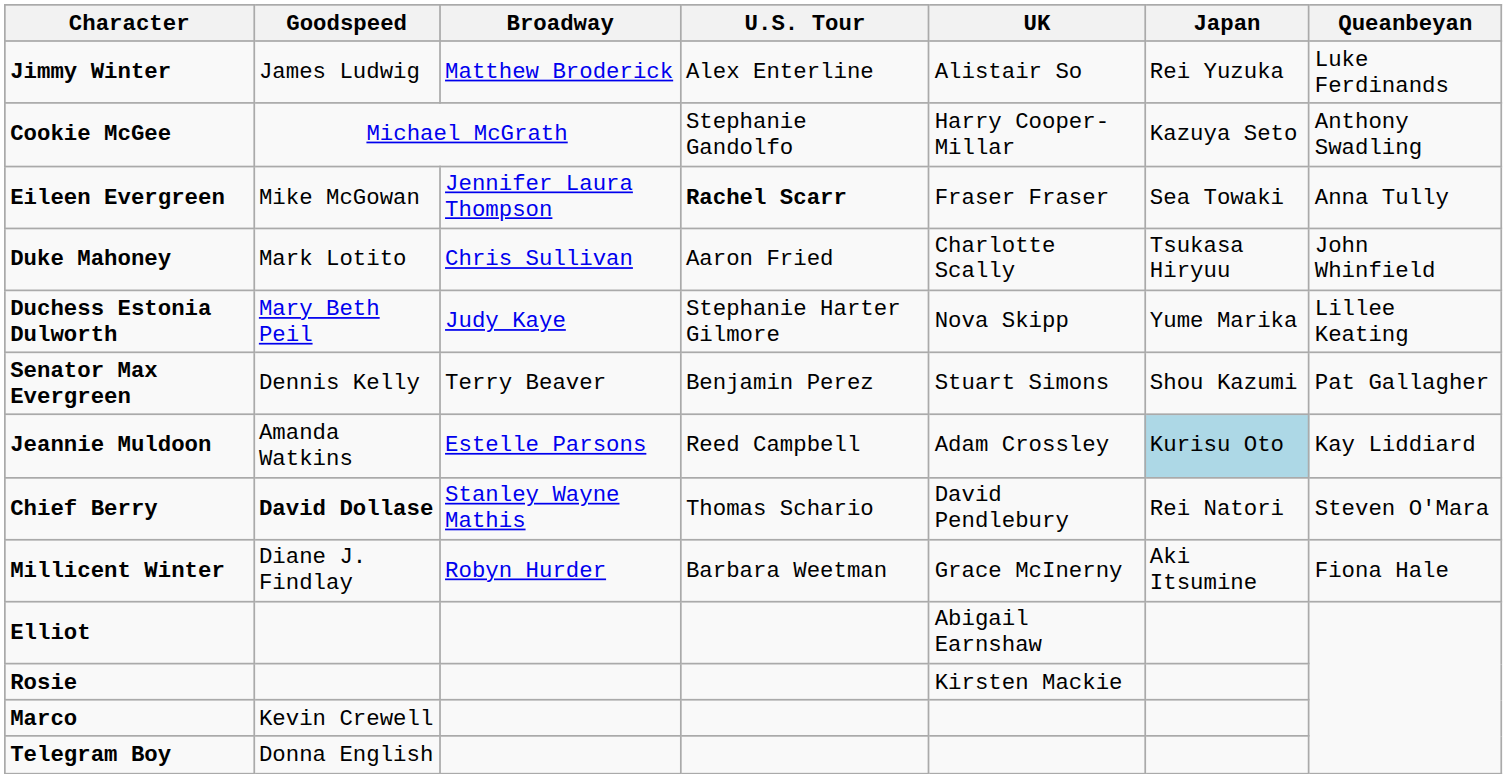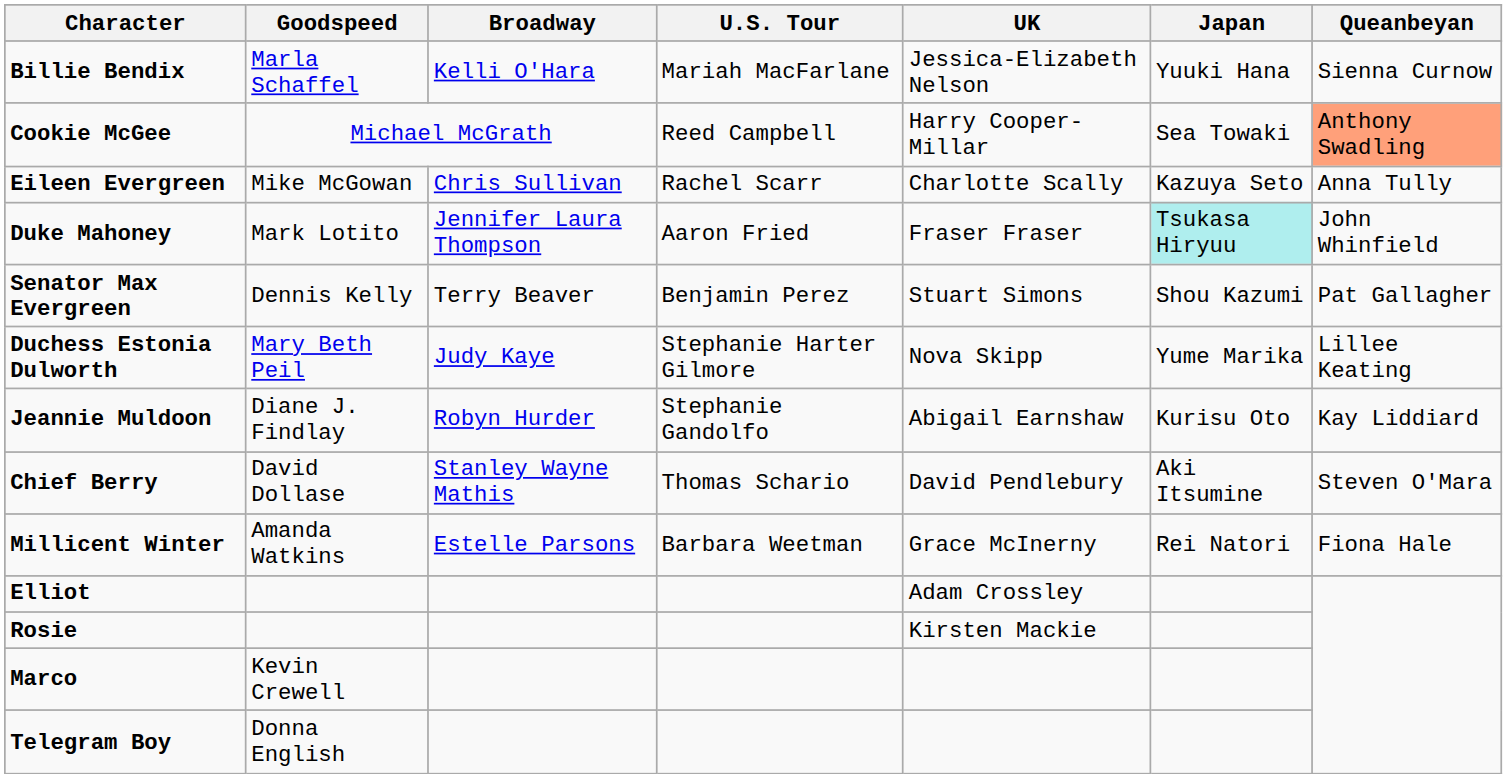 <table class="wikitable">
 <tr>
 <th>Character</th>
 <th>Goodspeed</th>
 <th>Broadway</th>
 <th>U.S. Tour</th>
 <th>UK</th>
 <th>Japan</th>
 <th>Queanbeyan</th>
 </tr>
 <tr>
-<td><strong>Jimmy Winter</strong></td>
-<td>James Ludwig</td>
-<td><a href='#'>Matthew Broderick</a></td>
-<td>Alex Enterline</td>
-<td>Alistair So</td>
-<td>Rei Yuzuka</td>
-<td>Luke Ferdinands</td>
+<td><strong>Billie Bendix</strong></td>
+<td><a href='#'>Marla Schaffel</a></td>
+<td><a href='#'>Kelli O'Hara</a></td>
+<td>Mariah MacFarlane</td>
+<td>Jessica-Elizabeth Nelson</td>
+<td>Yuuki Hana</td>
+<td>Sienna Curnow</td>
 </tr>
 <tr>
 <td><strong>Cookie McGee</strong></td>
 <td colspan='2' align=center><a href='#'>Michael McGrath</a></td>
-<td>Stephanie Gandolfo</td>
+<td>Reed Campbell</td>
 <td>Harry Cooper-Millar</td>
-<td>Kazuya Seto</td>
-<td>Anthony Swadling</td>
+<td>Sea Towaki</td>
+<td style="background: lightsalmon;">Anthony Swadling</td>
 </tr>
 <tr>
 <td><strong>Eileen Evergreen</strong></td>
 <td>Mike McGowan</td>
-<td><a href='#'>Jennifer Laura Thompson</a></td>
-<td><strong>Rachel Scarr</strong></td>
-<td>Fraser Fraser</td>
-<td>Sea Towaki</td>
+<td><a href='#'>Chris Sullivan</a></td>
+<td>Rachel Scarr</td>
+<td>Charlotte Scally</td>
+<td>Kazuya Seto</td>
 <td>Anna Tully</td>
 </tr>
 <tr>
 <td><strong>Duke Mahoney</strong></td>
 <td>Mark Lotito</td>
-<td><a href='#'>Chris Sullivan</a></td>
+<td><a href='#'>Jennifer Laura Thompson</a></td>
 <td>Aaron Fried</td>
-<td>Charlotte Scally</td>
-<td>Tsukasa Hiryuu</td>
+<td>Fraser Fraser</td>
+<td style="background: paleturquoise;">Tsukasa Hiryuu</td>
 <td>John Whinfield</td>
+</tr>
+<tr>
+<td><strong>Senator Max Evergreen</strong></td>
+<td>Dennis Kelly</td>
+<td>Terry Beaver</td>
+<td>Benjamin Perez</td>
+<td>Stuart Simons</td>
+<td>Shou Kazumi</td>
+<td>Pat Gallagher</td>
 </tr>
 <tr>
 <td><strong>Duchess Estonia Dulworth</strong></td>
 <td><a href='#'>Mary Beth Peil</a></td>
 <td><a href='#'>Judy Kaye</a></td>
 <td>Stephanie Harter Gilmore</td>
 <td>Nova Skipp</td>
 <td>Yume Marika</td>
 <td>Lillee Keating</td>
 </tr>
 <tr>
-<td><strong>Senator Max Evergreen</strong></td>
-<td>Dennis Kelly</td>
-<td>Terry Beaver</td>
-<td>Benjamin Perez</td>
-<td>Stuart Simons</td>
-<td>Shou Kazumi</td>
-<td>Pat Gallagher</td>
-</tr>
-<tr>
 <td><strong>Jeannie Muldoon</strong></td>
-<td>Amanda Watkins</td>
-<td><a href='#'>Estelle Parsons</a></td>
-<td>Reed Campbell</td>
-<td>Adam Crossley</td>
-<td style="background: lightblue;">Kurisu Oto</td>
+<td>Diane J. Findlay</td>
+<td><a href='#'>Robyn Hurder</a></td>
+<td>Stephanie Gandolfo</td>
+<td>Abigail Earnshaw</td>
+<td>Kurisu Oto</td>
 <td>Kay Liddiard</td>
 </tr>
 <tr>
 <td><strong>Chief Berry</strong></td>
-<td><strong>David Dollase</strong></td>
+<td>David Dollase</td>
 <td><a href='#'>Stanley Wayne Mathis</a></td>
 <td>Thomas Schario</td>
 <td>David Pendlebury</td>
-<td>Rei Natori</td>
+<td>Aki Itsumine</td>
 <td>Steven O'Mara</td>
 </tr>
 <tr>
 <td><strong>Millicent Winter</strong></td>
-<td>Diane J. Findlay</td>
-<td><a href='#'>Robyn Hurder</a></td>
+<td>Amanda Watkins</td>
+<td><a href='#'>Estelle Parsons</a></td>
 <td>Barbara Weetman</td>
 <td>Grace McInerny</td>
-<td>Aki Itsumine</td>
+<td>Rei Natori</td>
 <td>Fiona Hale</td>
 </tr>
 <tr>
 <td><strong>Elliot</strong></td>
 <td></td>
 <td></td>
 <td></td>
-<td>Abigail Earnshaw</td>
+<td>Adam Crossley</td>
 <td></td>
 </tr>
 <tr>
 <td><strong>Rosie</strong></td>
 <td></td>
 <td></td>
 <td></td>
 <td>Kirsten Mackie</td>
 <td></td>
 </tr>
 <tr>
 <td><strong>Marco</strong></td>
 <td>Kevin Crewell</td>
 <td></td>
 <td></td>
 <td></td>
 <td></td>
 </tr>
 <tr>
 <td><strong>Telegram Boy</strong></td>
 <td>Donna English</td>
 <td></td>
 <td></td>
 <td></td>
 <td></td>
 </tr>
 </table>
